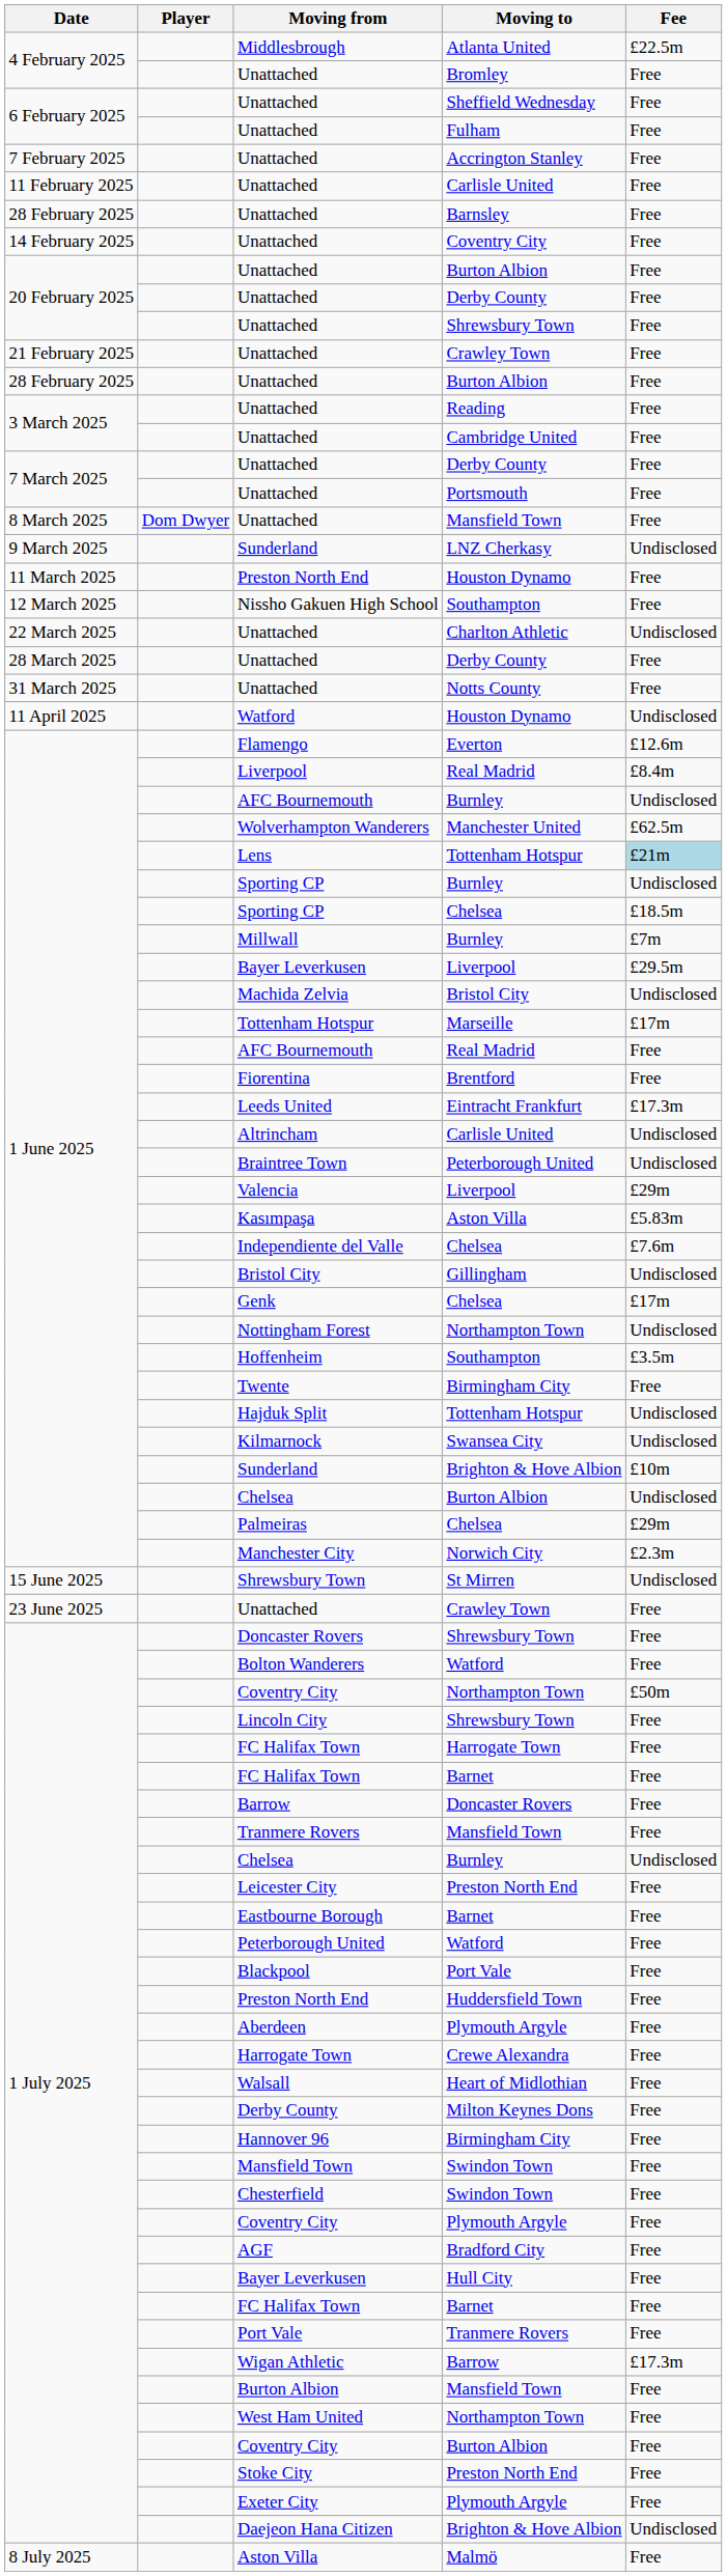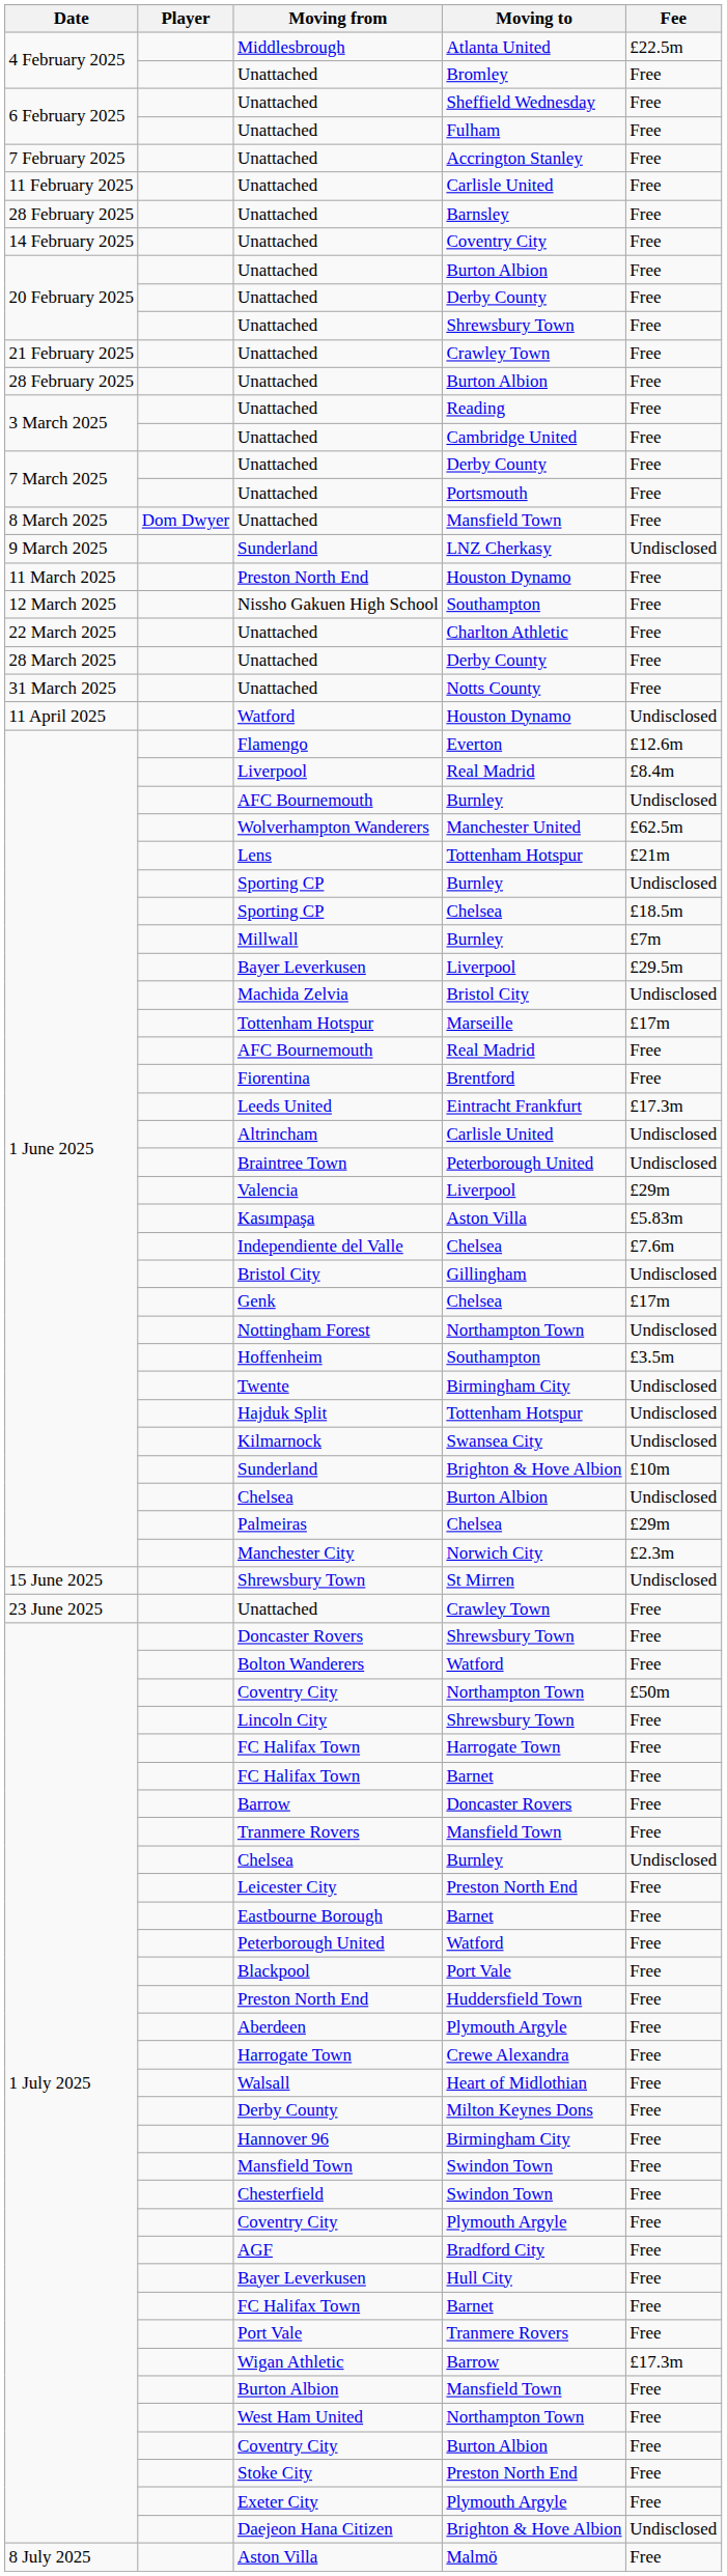 <table class="wikitable sortable">
 <tr>
 <th>Date</th>
 <th>Player</th>
 <th>Moving from</th>
 <th>Moving to</th>
 <th>Fee</th>
 </tr>
 <tr>
 <td rowspan="2">4 February 2025</td>
 <td> </td>
 <td><a href='#'>Middlesbrough</a></td>
 <td> <a href='#'>Atlanta United</a></td>
 <td>£22.5m</td>
 </tr>
 <tr>
 <td></td>
 <td>Unattached</td>
 <td><a href='#'>Bromley</a></td>
 <td>Free</td>
 </tr>
 <tr>
 <td rowspan="2">6 February 2025</td>
 <td> </td>
 <td>Unattached</td>
 <td><a href='#'>Sheffield Wednesday</a></td>
 <td>Free</td>
 </tr>
 <tr>
 <td> </td>
 <td>Unattached</td>
 <td><a href='#'>Fulham</a></td>
 <td>Free</td>
 </tr>
 <tr>
 <td>7 February 2025</td>
 <td></td>
 <td>Unattached</td>
 <td><a href='#'>Accrington Stanley</a></td>
 <td>Free</td>
 </tr>
 <tr>
 <td>11 February 2025</td>
 <td></td>
 <td>Unattached</td>
 <td><a href='#'>Carlisle United</a></td>
 <td>Free</td>
 </tr>
 <tr>
 <td>28 February 2025</td>
 <td> </td>
 <td>Unattached</td>
 <td><a href='#'>Barnsley</a></td>
 <td>Free</td>
 </tr>
 <tr>
 <td>14 February 2025</td>
 <td></td>
 <td>Unattached</td>
 <td><a href='#'>Coventry City</a></td>
 <td>Free</td>
 </tr>
 <tr>
 <td rowspan="3">20 February 2025</td>
 <td> </td>
 <td>Unattached</td>
 <td><a href='#'>Burton Albion</a></td>
 <td>Free</td>
 </tr>
 <tr>
 <td> </td>
 <td>Unattached</td>
 <td><a href='#'>Derby County</a></td>
 <td>Free</td>
 </tr>
 <tr>
 <td></td>
 <td>Unattached</td>
 <td><a href='#'>Shrewsbury Town</a></td>
 <td>Free</td>
 </tr>
 <tr>
 <td>21 February 2025</td>
 <td> </td>
 <td>Unattached</td>
 <td><a href='#'>Crawley Town</a></td>
 <td>Free</td>
 </tr>
 <tr>
 <td>28 February 2025</td>
 <td> </td>
 <td>Unattached</td>
 <td><a href='#'>Burton Albion</a></td>
 <td>Free</td>
 </tr>
 <tr>
 <td rowspan="2">3 March 2025</td>
 <td></td>
 <td>Unattached</td>
 <td><a href='#'>Reading</a></td>
 <td>Free</td>
 </tr>
 <tr>
 <td></td>
 <td>Unattached</td>
 <td><a href='#'>Cambridge United</a></td>
 <td>Free</td>
 </tr>
 <tr>
 <td rowspan="2">7 March 2025</td>
 <td> </td>
 <td>Unattached</td>
 <td><a href='#'>Derby County</a></td>
 <td>Free</td>
 </tr>
 <tr>
 <td> </td>
 <td>Unattached</td>
 <td><a href='#'>Portsmouth</a></td>
 <td>Free</td>
 </tr>
 <tr>
 <td>8 March 2025</td>
 <td> <a href='#'>Dom Dwyer</a></td>
 <td>Unattached</td>
 <td><a href='#'>Mansfield Town</a></td>
 <td>Free</td>
 </tr>
 <tr>
 <td>9 March 2025</td>
 <td> </td>
 <td><a href='#'>Sunderland</a></td>
 <td> <a href='#'>LNZ Cherkasy</a></td>
 <td>Undisclosed</td>
 </tr>
 <tr>
 <td>11 March 2025</td>
 <td> </td>
 <td><a href='#'>Preston North End</a></td>
 <td> <a href='#'>Houston Dynamo</a></td>
 <td>Free</td>
 </tr>
 <tr>
 <td>12 March 2025</td>
 <td> </td>
 <td> Nissho Gakuen High School</td>
 <td><a href='#'>Southampton</a></td>
 <td>Free</td>
 </tr>
 <tr>
 <td>22 March 2025</td>
 <td> </td>
 <td>Unattached</td>
 <td><a href='#'>Charlton Athletic</a></td>
-<td>Undisclosed</td>
+<td>Free</td>
 </tr>
 <tr>
 <td>28 March 2025</td>
 <td> </td>
 <td>Unattached</td>
 <td><a href='#'>Derby County</a></td>
 <td>Free</td>
 </tr>
 <tr>
 <td>31 March 2025</td>
 <td> </td>
 <td>Unattached</td>
 <td><a href='#'>Notts County</a></td>
 <td>Free</td>
 </tr>
 <tr>
 <td>11 April 2025</td>
 <td></td>
 <td><a href='#'>Watford</a></td>
 <td> <a href='#'>Houston Dynamo</a></td>
 <td>Undisclosed</td>
 </tr>
 <tr>
 <td rowspan="30">1 June 2025</td>
 <td> </td>
 <td> <a href='#'>Flamengo</a></td>
 <td><a href='#'>Everton</a></td>
 <td>£12.6m</td>
 </tr>
 <tr>
 <td></td>
 <td><a href='#'>Liverpool</a></td>
 <td> <a href='#'>Real Madrid</a></td>
 <td>£8.4m</td>
 </tr>
 <tr>
 <td></td>
 <td><a href='#'>AFC Bournemouth</a></td>
 <td><a href='#'>Burnley</a></td>
 <td>Undisclosed</td>
 </tr>
 <tr>
 <td> </td>
 <td><a href='#'>Wolverhampton Wanderers</a></td>
 <td><a href='#'>Manchester United</a></td>
 <td>£62.5m</td>
 </tr>
 <tr>
 <td> </td>
 <td> <a href='#'>Lens</a></td>
 <td><a href='#'>Tottenham Hotspur</a></td>
-<td style="background: lightblue;">£21m</td>
+<td>£21m</td>
 </tr>
 <tr>
 <td></td>
 <td> <a href='#'>Sporting CP</a></td>
 <td><a href='#'>Burnley</a></td>
 <td>Undisclosed</td>
 </tr>
 <tr>
 <td> </td>
 <td> <a href='#'>Sporting CP</a></td>
 <td><a href='#'>Chelsea</a></td>
 <td>£18.5m</td>
 </tr>
 <tr>
 <td> </td>
 <td><a href='#'>Millwall</a></td>
 <td><a href='#'>Burnley</a></td>
 <td>£7m</td>
 </tr>
 <tr>
 <td> </td>
 <td> <a href='#'>Bayer Leverkusen</a></td>
 <td><a href='#'>Liverpool</a></td>
 <td>£29.5m</td>
 </tr>
 <tr>
 <td> </td>
 <td> <a href='#'>Machida Zelvia</a></td>
 <td><a href='#'>Bristol City</a></td>
 <td>Undisclosed</td>
 </tr>
 <tr>
 <td> </td>
 <td><a href='#'>Tottenham Hotspur</a></td>
 <td> <a href='#'>Marseille</a></td>
 <td>£17m</td>
 </tr>
 <tr>
 <td> </td>
 <td><a href='#'>AFC Bournemouth</a></td>
 <td> <a href='#'>Real Madrid</a></td>
 <td>Free</td>
 </tr>
 <tr>
 <td> </td>
 <td> <a href='#'>Fiorentina</a></td>
 <td><a href='#'>Brentford</a></td>
 <td>Free</td>
 </tr>
 <tr>
 <td> </td>
 <td><a href='#'>Leeds United</a></td>
 <td> <a href='#'>Eintracht Frankfurt</a></td>
 <td>£17.3m</td>
 </tr>
 <tr>
 <td></td>
 <td><a href='#'>Altrincham</a></td>
 <td><a href='#'>Carlisle United</a></td>
 <td>Undisclosed</td>
 </tr>
 <tr>
 <td></td>
 <td><a href='#'>Braintree Town</a></td>
 <td><a href='#'>Peterborough United</a></td>
 <td>Undisclosed</td>
 </tr>
 <tr>
 <td> </td>
 <td> <a href='#'>Valencia</a></td>
 <td><a href='#'>Liverpool</a></td>
 <td>£29m</td>
 </tr>
 <tr>
 <td> </td>
 <td> <a href='#'>Kasımpaşa</a></td>
 <td><a href='#'>Aston Villa</a></td>
 <td>£5.83m</td>
 </tr>
 <tr>
 <td> </td>
 <td> <a href='#'>Independiente del Valle</a></td>
 <td><a href='#'>Chelsea</a></td>
 <td>£7.6m</td>
 </tr>
 <tr>
 <td></td>
 <td><a href='#'>Bristol City</a></td>
 <td><a href='#'>Gillingham</a></td>
 <td>Undisclosed</td>
 </tr>
 <tr>
 <td> </td>
 <td> <a href='#'>Genk</a></td>
 <td><a href='#'>Chelsea</a></td>
 <td>£17m</td>
 </tr>
 <tr>
 <td></td>
 <td><a href='#'>Nottingham Forest</a></td>
 <td><a href='#'>Northampton Town</a></td>
 <td>Undisclosed</td>
 </tr>
 <tr>
 <td> </td>
 <td> <a href='#'>Hoffenheim</a></td>
 <td><a href='#'>Southampton</a></td>
 <td>£3.5m</td>
 </tr>
 <tr>
 <td> </td>
 <td> <a href='#'>Twente</a></td>
 <td><a href='#'>Birmingham City</a></td>
-<td>Free</td>
+<td>Undisclosed</td>
 </tr>
 <tr>
 <td> </td>
 <td> <a href='#'>Hajduk Split</a></td>
 <td><a href='#'>Tottenham Hotspur</a></td>
 <td>Undisclosed</td>
 </tr>
 <tr>
 <td> </td>
 <td> <a href='#'>Kilmarnock</a></td>
 <td> <a href='#'>Swansea City</a></td>
 <td> Undisclosed</td>
 </tr>
 <tr>
 <td></td>
 <td><a href='#'>Sunderland</a></td>
 <td><a href='#'>Brighton & Hove Albion</a></td>
 <td>£10m</td>
 </tr>
 <tr>
 <td></td>
 <td><a href='#'>Chelsea</a></td>
 <td><a href='#'>Burton Albion</a></td>
 <td>Undisclosed</td>
 </tr>
 <tr>
 <td> </td>
 <td> <a href='#'>Palmeiras</a></td>
 <td><a href='#'>Chelsea</a></td>
 <td>£29m</td>
 </tr>
 <tr>
 <td></td>
 <td><a href='#'>Manchester City</a></td>
 <td><a href='#'>Norwich City</a></td>
 <td>£2.3m</td>
 </tr>
 <tr>
 <td>15 June 2025</td>
 <td> </td>
 <td><a href='#'>Shrewsbury Town</a></td>
 <td> <a href='#'>St Mirren</a></td>
 <td>Undisclosed</td>
 </tr>
 <tr>
 <td>23 June 2025</td>
 <td></td>
 <td>Unattached</td>
 <td><a href='#'>Crawley Town</a></td>
 <td>Free</td>
 </tr>
 <tr>
 <td rowspan="33">1 July 2025</td>
 <td></td>
 <td><a href='#'>Doncaster Rovers</a></td>
 <td><a href='#'>Shrewsbury Town</a></td>
 <td>Free</td>
 </tr>
 <tr>
 <td></td>
 <td><a href='#'>Bolton Wanderers</a></td>
 <td><a href='#'>Watford</a></td>
 <td>Free</td>
 </tr>
 <tr>
 <td> </td>
 <td><a href='#'>Coventry City</a></td>
 <td><a href='#'>Northampton Town</a></td>
 <td>£50m</td>
 </tr>
 <tr>
 <td></td>
 <td><a href='#'>Lincoln City</a></td>
 <td><a href='#'>Shrewsbury Town</a></td>
 <td>Free</td>
 </tr>
 <tr>
 <td></td>
 <td><a href='#'>FC Halifax Town</a></td>
 <td><a href='#'>Harrogate Town</a></td>
 <td>Free</td>
 </tr>
 <tr>
 <td></td>
 <td><a href='#'>FC Halifax Town</a></td>
 <td><a href='#'>Barnet</a></td>
 <td>Free</td>
 </tr>
 <tr>
 <td></td>
 <td><a href='#'>Barrow</a></td>
 <td><a href='#'>Doncaster Rovers</a></td>
 <td>Free</td>
 </tr>
 <tr>
 <td> </td>
 <td><a href='#'>Tranmere Rovers</a></td>
 <td><a href='#'>Mansfield Town</a></td>
 <td>Free</td>
 </tr>
 <tr>
 <td></td>
 <td><a href='#'>Chelsea</a></td>
 <td><a href='#'>Burnley</a></td>
 <td>Undisclosed</td>
 </tr>
 <tr>
 <td> </td>
 <td><a href='#'>Leicester City</a></td>
 <td><a href='#'>Preston North End</a></td>
 <td>Free</td>
 </tr>
 <tr>
 <td></td>
 <td><a href='#'>Eastbourne Borough</a></td>
 <td><a href='#'>Barnet</a></td>
 <td>Free</td>
 </tr>
 <tr>
 <td> </td>
 <td><a href='#'>Peterborough United</a></td>
 <td><a href='#'>Watford</a></td>
 <td>Free</td>
 </tr>
 <tr>
 <td></td>
 <td><a href='#'>Blackpool</a></td>
 <td><a href='#'>Port Vale</a></td>
 <td>Free</td>
 </tr>
 <tr>
 <td></td>
 <td><a href='#'>Preston North End</a></td>
 <td><a href='#'>Huddersfield Town</a></td>
 <td>Free</td>
 </tr>
 <tr>
 <td> </td>
 <td> <a href='#'>Aberdeen</a></td>
 <td><a href='#'>Plymouth Argyle</a></td>
 <td>Free</td>
 </tr>
 <tr>
 <td></td>
 <td><a href='#'>Harrogate Town</a></td>
 <td><a href='#'>Crewe Alexandra</a></td>
 <td>Free</td>
 </tr>
 <tr>
 <td> </td>
 <td><a href='#'>Walsall</a></td>
 <td> <a href='#'>Heart of Midlothian</a></td>
 <td>Free</td>
 </tr>
 <tr>
 <td> </td>
 <td><a href='#'>Derby County</a></td>
 <td><a href='#'>Milton Keynes Dons</a></td>
 <td>Free</td>
 </tr>
 <tr>
 <td> </td>
 <td> <a href='#'>Hannover 96</a></td>
 <td><a href='#'>Birmingham City</a></td>
 <td>Free</td>
 </tr>
 <tr>
 <td></td>
 <td><a href='#'>Mansfield Town</a></td>
 <td><a href='#'>Swindon Town</a></td>
 <td>Free</td>
 </tr>
 <tr>
 <td></td>
 <td><a href='#'>Chesterfield</a></td>
 <td><a href='#'>Swindon Town</a></td>
 <td>Free</td>
 </tr>
 <tr>
 <td></td>
 <td><a href='#'>Coventry City</a></td>
 <td><a href='#'>Plymouth Argyle</a></td>
 <td>Free</td>
 </tr>
 <tr>
 <td></td>
 <td> <a href='#'>AGF</a></td>
 <td><a href='#'>Bradford City</a></td>
 <td>Free</td>
 </tr>
 <tr>
 <td> </td>
 <td> <a href='#'>Bayer Leverkusen</a></td>
 <td><a href='#'>Hull City</a></td>
 <td>Free</td>
 </tr>
 <tr>
 <td></td>
 <td><a href='#'>FC Halifax Town</a></td>
 <td><a href='#'>Barnet</a></td>
 <td>Free</td>
 </tr>
 <tr>
 <td></td>
 <td><a href='#'>Port Vale</a></td>
 <td><a href='#'>Tranmere Rovers</a></td>
 <td>Free</td>
 </tr>
 <tr>
 <td> </td>
 <td><a href='#'>Wigan Athletic</a></td>
 <td><a href='#'>Barrow</a></td>
 <td>£17.3m</td>
 </tr>
 <tr>
 <td> </td>
 <td><a href='#'>Burton Albion</a></td>
 <td><a href='#'>Mansfield Town</a></td>
 <td>Free</td>
 </tr>
 <tr>
 <td></td>
 <td><a href='#'>West Ham United</a></td>
 <td><a href='#'>Northampton Town</a></td>
 <td>Free</td>
 </tr>
 <tr>
 <td> </td>
 <td><a href='#'>Coventry City</a></td>
 <td><a href='#'>Burton Albion</a></td>
 <td>Free</td>
 </tr>
 <tr>
 <td> </td>
 <td><a href='#'>Stoke City</a></td>
 <td><a href='#'>Preston North End</a></td>
 <td>Free</td>
 </tr>
 <tr>
 <td> </td>
 <td><a href='#'>Exeter City</a></td>
 <td><a href='#'>Plymouth Argyle</a></td>
 <td>Free</td>
 </tr>
 <tr>
 <td> </td>
 <td> <a href='#'>Daejeon Hana Citizen</a></td>
 <td><a href='#'>Brighton & Hove Albion</a></td>
 <td>Undisclosed</td>
 </tr>
 <tr>
 <td>8 July 2025</td>
 <td> </td>
 <td><a href='#'>Aston Villa</a></td>
 <td> <a href='#'>Malmö</a></td>
 <td>Free</td>
 </tr>
 </table>
